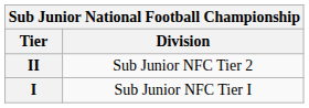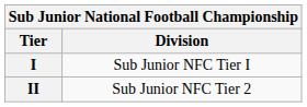 <table class="wikitable" style="text-align:center;">
 <tr>
 <th colspan="2">Sub Junior National Football Championship</th>
 </tr>
 <tr>
 <th>Tier</th>
 <th>Division</th>
 </tr>
 <tr>
+<th>I</th>
+<td>Sub Junior NFC Tier I</td>
+</tr>
+<tr>
 <th>II</th>
 <td>Sub Junior NFC Tier 2</td>
 </tr>
-<tr>
-<th>I</th>
-<td>Sub Junior NFC Tier I</td>
-</tr>
 </table>
